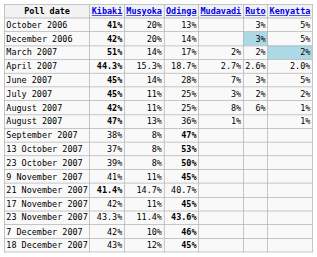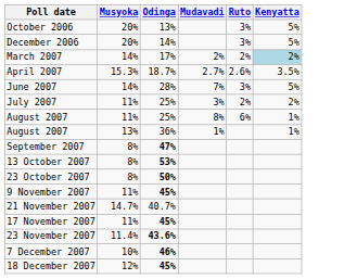 <table class=wikitable style="text-align:right">
 <tr>
 <th>Poll date</th>
-<th><a href='#'>Kibaki</a></th>
 <th><a href='#'>Musyoka</a></th>
 <th><a href='#'>Odinga</a></th>
 <th><a href='#'>Mudavadi</a></th>
 <th><a href='#'>Ruto</a></th>
 <th><a href='#'>Kenyatta</a></th>
 </tr>
 <tr>
 <td align=left>October 2006</td>
-<td><strong>41%</strong></td>
 <td>20%</td>
 <td>13%</td>
 <td></td>
 <td>3%</td>
 <td>5%</td>
 </tr>
 <tr>
 <td align=left>December 2006</td>
-<td><strong>42%</strong></td>
 <td>20%</td>
 <td>14%</td>
 <td></td>
-<td style="background: lightblue;">3%</td>
+<td>3%</td>
 <td>5%</td>
 </tr>
 <tr>
 <td align=left>March 2007</td>
-<td><strong>51%</strong></td>
 <td>14%</td>
 <td>17%</td>
 <td>2%</td>
 <td>2%</td>
 <td style="background: lightblue;">2%</td>
 </tr>
 <tr>
 <td align=left>April 2007</td>
-<td><strong>44.3%</strong></td>
 <td>15.3%</td>
 <td>18.7%</td>
 <td>2.7%</td>
 <td>2.6%</td>
-<td>2.0%</td>
+<td>3.5%</td>
 </tr>
 <tr>
 <td align=left>June 2007</td>
-<td><strong>45%</strong></td>
 <td>14%</td>
 <td>28%</td>
 <td>7%</td>
 <td>3%</td>
 <td>5%</td>
 </tr>
 <tr>
 <td align=left>July 2007</td>
-<td><strong>45%</strong></td>
 <td>11%</td>
 <td>25%</td>
 <td>3%</td>
 <td>2%</td>
 <td>2%</td>
 </tr>
 <tr>
 <td align=left>August 2007</td>
-<td><strong>42%</strong></td>
 <td>11%</td>
 <td>25%</td>
 <td>8%</td>
 <td>6%</td>
 <td>1%</td>
 </tr>
 <tr>
 <td align=left>August 2007</td>
-<td><strong>47%</strong></td>
 <td>13%</td>
 <td>36%</td>
 <td>1%</td>
 <td></td>
 <td>1%</td>
 </tr>
 <tr>
 <td align=left>September 2007</td>
-<td>38%</td>
 <td>8%</td>
 <td><strong>47%</strong></td>
 <td></td>
 <td></td>
 <td></td>
 </tr>
 <tr>
 <td align=left>13 October 2007</td>
-<td>37%</td>
 <td>8%</td>
 <td><strong>53%</strong></td>
 <td></td>
 <td></td>
 <td></td>
 </tr>
 <tr>
 <td align=left>23 October 2007</td>
-<td>39%</td>
 <td>8%</td>
 <td><strong>50%</strong></td>
 <td></td>
 <td></td>
 <td></td>
 </tr>
 <tr>
 <td align=left>9 November 2007</td>
-<td>41%</td>
 <td>11%</td>
 <td><strong>45%</strong></td>
 <td></td>
 <td></td>
 <td></td>
 </tr>
 <tr>
 <td align=left>21 November 2007</td>
-<td><strong>41.4%</strong></td>
 <td>14.7%</td>
 <td>40.7%</td>
 <td></td>
 <td></td>
 <td></td>
 </tr>
 <tr>
 <td align=left>17 November 2007</td>
-<td>42%</td>
 <td>11%</td>
 <td><strong>45%</strong></td>
 <td></td>
 <td></td>
 <td></td>
 </tr>
 <tr>
 <td align=left>23 November 2007</td>
-<td>43.3%</td>
 <td>11.4%</td>
 <td><strong>43.6%</strong></td>
 <td></td>
 <td></td>
 <td></td>
 </tr>
 <tr>
 <td align=left>7 December 2007</td>
-<td>42%</td>
 <td>10%</td>
 <td><strong>46%</strong></td>
 <td></td>
 <td></td>
 <td></td>
 </tr>
 <tr>
 <td align=left>18 December 2007</td>
-<td>43%</td>
 <td>12%</td>
 <td><strong>45%</strong></td>
 <td></td>
 <td></td>
 <td></td>
 </tr>
 </table>
